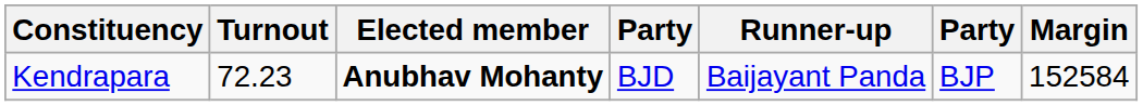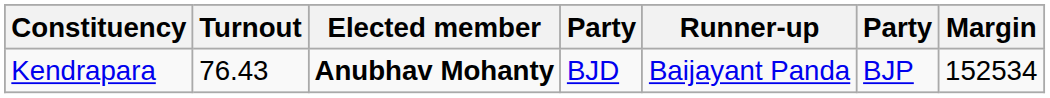 <table class="sortable wikitable" style="font-size: 95%;">
 <tr>
 <th>Constituency</th>
 <th>Turnout</th>
 <th>Elected member</th>
 <th>Party</th>
 <th>Runner-up</th>
 <th>Party</th>
 <th>Margin</th>
 </tr>
 <tr>
 <td><a href='#'>Kendrapara</a></td>
-<td>72.23 </td>
+<td>76.43 </td>
 <td><strong>Anubhav Mohanty</strong></td>
 <td><a href='#'>BJD</a></td>
 <td><a href='#'>Baijayant Panda</a></td>
 <td><a href='#'>BJP</a></td>
-<td>152584</td>
+<td>152534</td>
 </tr>
 </table>
